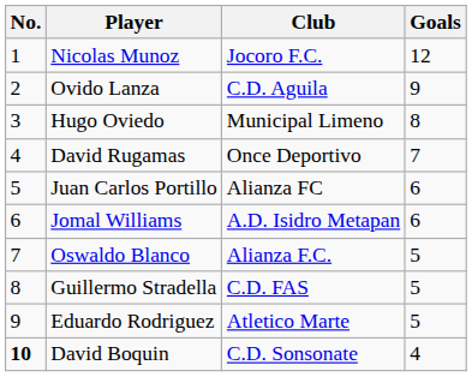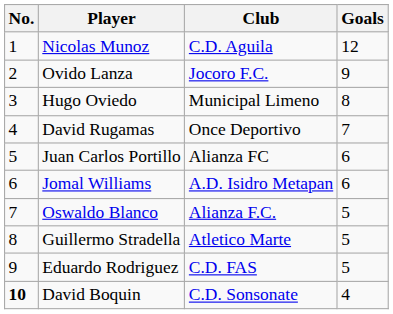 <table class="wikitable">
 <tr>
 <th>No.</th>
 <th>Player</th>
 <th>Club</th>
 <th>Goals</th>
 </tr>
 <tr>
 <td>1</td>
 <td>  <a href='#'>Nicolas Munoz</a></td>
-<td><a href='#'>Jocoro F.C.</a></td>
+<td><a href='#'>C.D. Aguila</a></td>
 <td>12</td>
 </tr>
 <tr>
 <td>2</td>
 <td> Ovido Lanza</td>
-<td><a href='#'>C.D. Aguila</a></td>
+<td><a href='#'>Jocoro F.C.</a></td>
 <td>9</td>
 </tr>
 <tr>
 <td>3</td>
 <td> Hugo Oviedo</td>
 <td>Municipal Limeno</td>
 <td>8</td>
 </tr>
 <tr>
 <td>4</td>
 <td> David Rugamas</td>
 <td>Once Deportivo</td>
 <td>7</td>
 </tr>
 <tr>
 <td>5</td>
 <td> Juan Carlos Portillo</td>
 <td>Alianza FC</td>
 <td>6</td>
 </tr>
 <tr>
 <td>6</td>
 <td> <a href='#'>Jomal Williams</a></td>
 <td><a href='#'>A.D. Isidro Metapan</a></td>
 <td>6</td>
 </tr>
 <tr>
 <td>7</td>
 <td> <a href='#'>Oswaldo Blanco</a></td>
 <td><a href='#'>Alianza F.C.</a></td>
 <td>5</td>
 </tr>
 <tr>
 <td>8</td>
 <td>  Guillermo Stradella</td>
-<td><a href='#'>C.D. FAS</a></td>
+<td><a href='#'>Atletico Marte</a></td>
 <td>5</td>
 </tr>
 <tr>
 <td>9</td>
 <td> Eduardo Rodriguez</td>
-<td><a href='#'>Atletico Marte</a></td>
+<td><a href='#'>C.D. FAS</a></td>
 <td>5</td>
 </tr>
 <tr>
 <td><strong>10</strong></td>
 <td> David Boquin</td>
 <td><a href='#'>C.D. Sonsonate</a></td>
 <td>4</td>
 </tr>
 </table>
